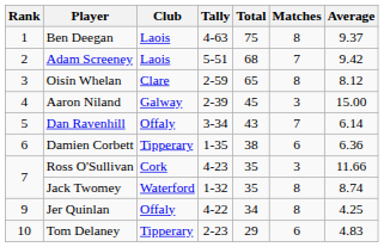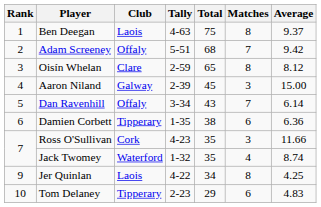 <table class="wikitable">
 <tr>
 <th>Rank</th>
 <th>Player</th>
 <th>Club</th>
 <th>Tally</th>
 <th>Total</th>
 <th>Matches</th>
 <th>Average</th>
 </tr>
 <tr>
 <td rowspan="1" style="text-align:center;">1</td>
 <td>Ben Deegan</td>
 <td><a href='#'>Laois</a></td>
 <td align=center>4-63</td>
 <td align=center>75</td>
 <td align=center>8</td>
 <td align=center>9.37</td>
 </tr>
 <tr>
 <td rowspan="1" style="text-align:center;">2</td>
 <td><a href='#'>Adam Screeney</a></td>
-<td><a href='#'>Laois</a></td>
+<td><a href='#'>Offaly</a></td>
 <td align=center>5-51</td>
 <td align=center>68</td>
 <td align=center>7</td>
 <td align=center>9.42</td>
 </tr>
 <tr>
 <td rowspan="1" style="text-align:center;">3</td>
 <td>Oisín Whelan</td>
 <td><a href='#'>Clare</a></td>
 <td align=center>2-59</td>
 <td align=center>65</td>
 <td align=center>8</td>
 <td align=center>8.12</td>
 </tr>
 <tr>
 <td rowspan="1" style="text-align:center;">4</td>
 <td>Aaron Niland</td>
 <td><a href='#'>Galway</a></td>
 <td align=center>2-39</td>
 <td align=center>45</td>
 <td align=center>3</td>
 <td align=center>15.00</td>
 </tr>
 <tr>
 <td rowspan="1" style="text-align:center;">5</td>
 <td><a href='#'>Dan Ravenhill</a></td>
 <td><a href='#'>Offaly</a></td>
 <td align=center>3-34</td>
 <td align=center>43</td>
 <td align=center>7</td>
 <td align=center>6.14</td>
 </tr>
 <tr>
 <td rowspan="1" style="text-align:center;">6</td>
 <td>Damien Corbett</td>
 <td><a href='#'>Tipperary</a></td>
 <td align=center>1-35</td>
 <td align=center>38</td>
 <td align=center>6</td>
 <td align=center>6.36</td>
 </tr>
 <tr>
 <td rowspan="2" style="text-align:center;">7</td>
 <td>Ross O'Sullivan</td>
 <td><a href='#'>Cork</a></td>
 <td align=center>4-23</td>
 <td align=center>35</td>
 <td align=center>3</td>
 <td align=center>11.66</td>
 </tr>
 <tr>
 <td>Jack Twomey</td>
 <td><a href='#'>Waterford</a></td>
 <td align=center>1-32</td>
 <td align=center>35</td>
-<td align=center>8</td>
+<td align=center>4</td>
 <td align=center>8.74</td>
 </tr>
 <tr>
 <td rowspan="1" style="text-align:center;">9</td>
 <td>Jer Quinlan</td>
-<td><a href='#'>Offaly</a></td>
+<td><a href='#'>Laois</a></td>
 <td align=center>4-22</td>
 <td align=center>34</td>
 <td align=center>8</td>
 <td align=center>4.25</td>
 </tr>
 <tr>
 <td rowspan="1" style="text-align:center;">10</td>
 <td>Tom Delaney</td>
 <td><a href='#'>Tipperary</a></td>
 <td align=center>2-23</td>
 <td align=center>29</td>
 <td align=center>6</td>
 <td align=center>4.83</td>
 </tr>
 </table>
